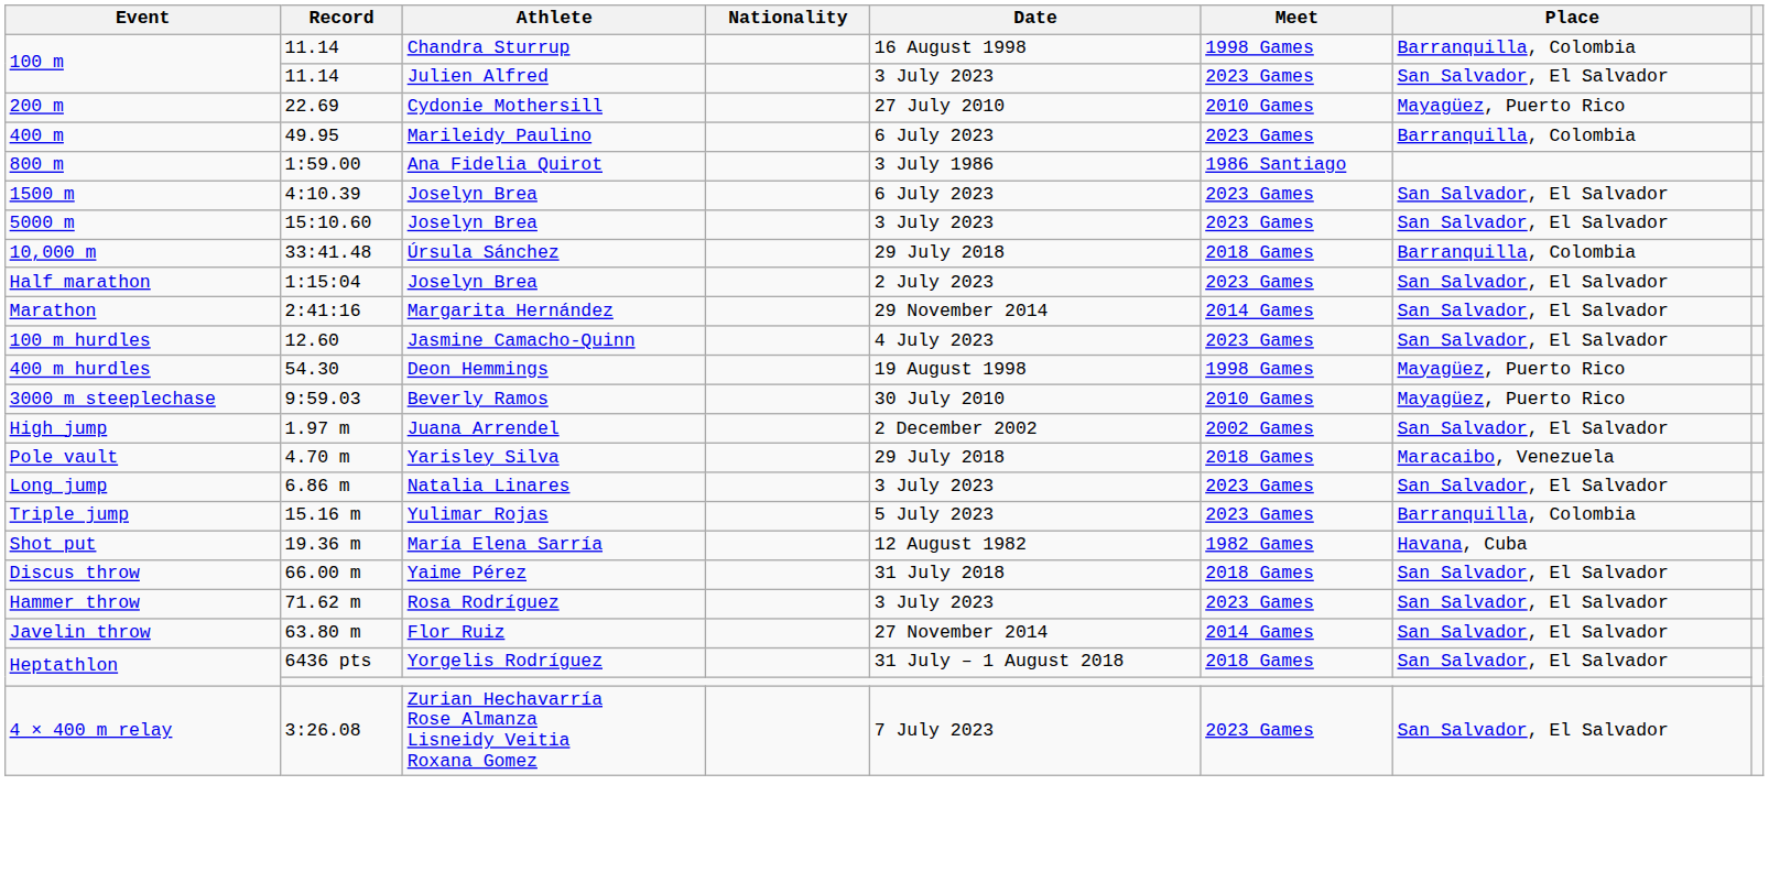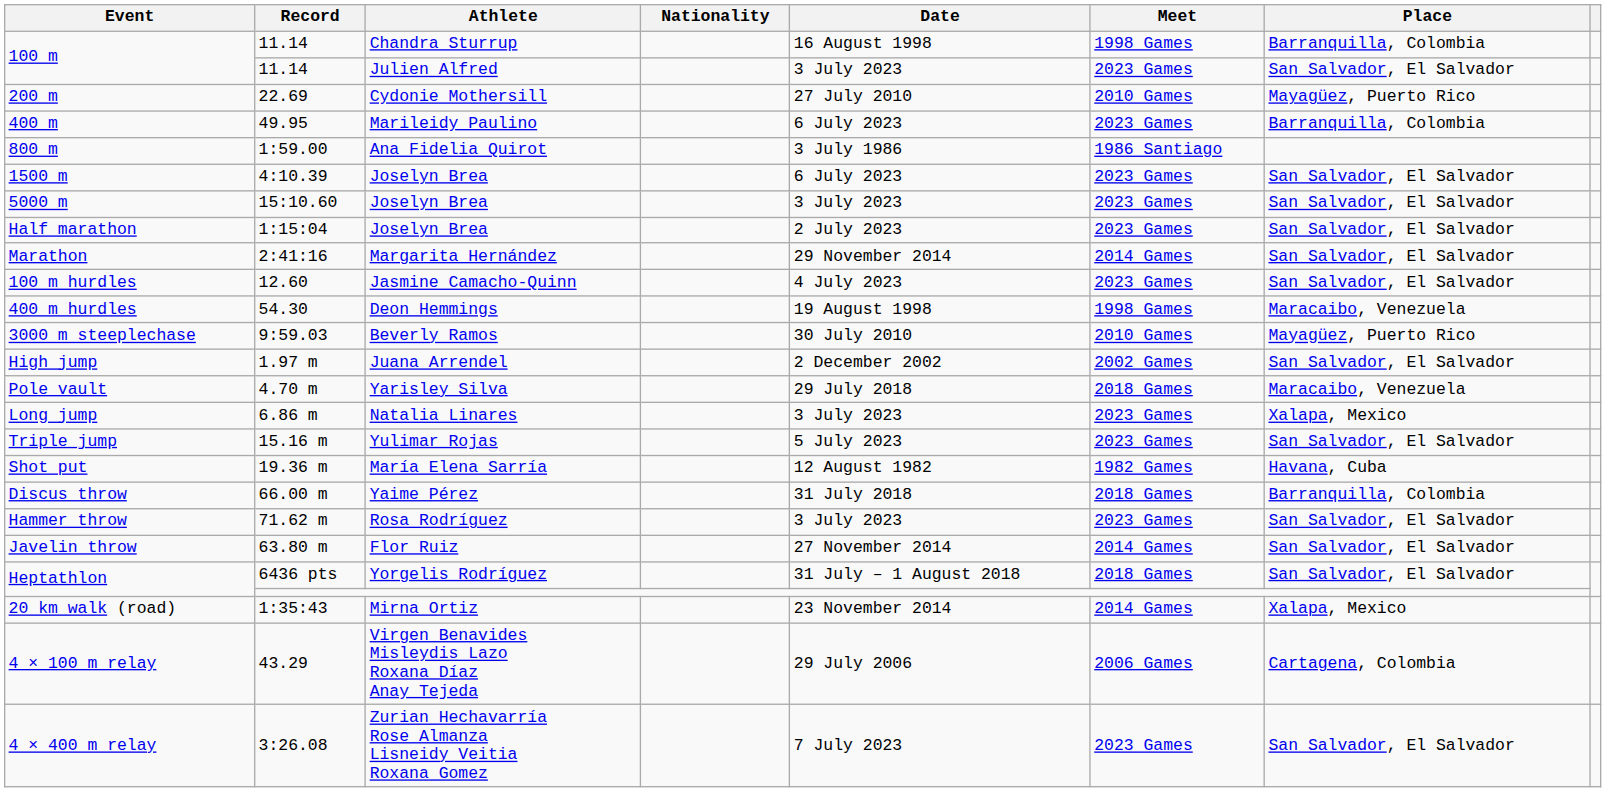 <table class="wikitable" style="font-size:95%; width: 95%;">
 <tr>
 <th>Event</th>
 <th>Record</th>
 <th>Athlete</th>
 <th>Nationality</th>
 <th>Date</th>
 <th>Meet</th>
 <th>Place</th>
 <th></th>
 </tr>
 <tr>
 <td rowspan=2><a href='#'>100 m</a></td>
 <td>11.14 </td>
 <td><a href='#'>Chandra Sturrup</a></td>
 <td></td>
 <td>16 August 1998</td>
 <td><a href='#'>1998 Games</a></td>
 <td><a href='#'>Barranquilla</a>, Colombia</td>
 <td></td>
 </tr>
 <tr>
 <td>11.14 </td>
 <td><a href='#'>Julien Alfred</a></td>
 <td></td>
 <td>3 July 2023</td>
 <td><a href='#'>2023 Games</a></td>
 <td><a href='#'>San Salvador</a>, El Salvador</td>
 <td></td>
 </tr>
 <tr>
 <td><a href='#'>200 m</a></td>
 <td>22.69 </td>
 <td><a href='#'>Cydonie Mothersill</a></td>
 <td></td>
 <td>27 July 2010</td>
 <td><a href='#'>2010 Games</a></td>
 <td><a href='#'>Mayagüez</a>, Puerto Rico</td>
 <td></td>
 </tr>
 <tr>
 <td><a href='#'>400 m</a></td>
 <td>49.95</td>
 <td><a href='#'>Marileidy Paulino</a></td>
 <td></td>
 <td>6 July 2023</td>
 <td><a href='#'>2023 Games</a></td>
 <td><a href='#'>Barranquilla</a>, Colombia</td>
 <td></td>
 </tr>
 <tr>
 <td><a href='#'>800 m</a></td>
 <td>1:59.00</td>
 <td><a href='#'>Ana Fidelia Quirot</a></td>
 <td></td>
 <td>3 July 1986</td>
 <td><a href='#'>1986 Santiago</a></td>
 <td></td>
 </tr>
 <tr>
 <td><a href='#'>1500 m</a></td>
 <td>4:10.39</td>
 <td><a href='#'>Joselyn Brea</a></td>
 <td></td>
 <td>6 July 2023</td>
 <td><a href='#'>2023 Games</a></td>
 <td><a href='#'>San Salvador</a>, El Salvador</td>
 <td></td>
 </tr>
 <tr>
 <td><a href='#'>5000 m</a></td>
 <td>15:10.60</td>
 <td><a href='#'>Joselyn Brea</a></td>
 <td></td>
 <td>3 July 2023</td>
 <td><a href='#'>2023 Games</a></td>
 <td><a href='#'>San Salvador</a>, El Salvador</td>
 <td></td>
 </tr>
 <tr>
-<td><a href='#'>10,000 m</a></td>
-<td>33:41.48</td>
-<td><a href='#'>Úrsula Sánchez</a></td>
-<td></td>
-<td>29 July 2018</td>
-<td><a href='#'>2018 Games</a></td>
-<td><a href='#'>Barranquilla</a>, Colombia</td>
-<td></td>
-</tr>
-<tr>
 <td><a href='#'>Half marathon</a></td>
 <td>1:15:04</td>
 <td><a href='#'>Joselyn Brea</a></td>
 <td></td>
 <td>2 July 2023</td>
 <td><a href='#'>2023 Games</a></td>
 <td><a href='#'>San Salvador</a>, El Salvador</td>
 <td></td>
 </tr>
 <tr>
 <td><a href='#'>Marathon</a></td>
 <td>2:41:16</td>
 <td><a href='#'>Margarita Hernández</a></td>
 <td></td>
 <td>29 November 2014</td>
 <td><a href='#'>2014 Games</a></td>
 <td><a href='#'>San Salvador</a>, El Salvador</td>
 <td></td>
 </tr>
 <tr>
 <td><a href='#'>100 m hurdles</a></td>
 <td>12.60 </td>
 <td><a href='#'>Jasmine Camacho-Quinn</a></td>
 <td></td>
 <td>4 July 2023</td>
 <td><a href='#'>2023 Games</a></td>
 <td><a href='#'>San Salvador</a>, El Salvador</td>
 <td></td>
 </tr>
 <tr>
 <td><a href='#'>400 m hurdles</a></td>
 <td>54.30</td>
 <td><a href='#'>Deon Hemmings</a></td>
 <td></td>
 <td>19 August 1998</td>
 <td><a href='#'>1998 Games</a></td>
-<td><a href='#'>Mayagüez</a>, Puerto Rico</td>
+<td><a href='#'>Maracaibo</a>, Venezuela</td>
 <td></td>
 </tr>
 <tr>
 <td><a href='#'>3000 m steeplechase</a></td>
 <td>9:59.03</td>
 <td><a href='#'>Beverly Ramos</a></td>
 <td></td>
 <td>30 July 2010</td>
 <td><a href='#'>2010 Games</a></td>
 <td><a href='#'>Mayagüez</a>, Puerto Rico</td>
 <td></td>
 </tr>
 <tr>
 <td><a href='#'>High jump</a></td>
 <td>1.97 m</td>
 <td><a href='#'>Juana Arrendel</a></td>
 <td></td>
 <td>2 December 2002</td>
 <td><a href='#'>2002 Games</a></td>
 <td><a href='#'>San Salvador</a>, El Salvador</td>
 <td></td>
 </tr>
 <tr>
 <td><a href='#'>Pole vault</a></td>
 <td>4.70 m</td>
 <td><a href='#'>Yarisley Silva</a></td>
 <td></td>
 <td>29 July 2018</td>
 <td><a href='#'>2018 Games</a></td>
 <td><a href='#'>Maracaibo</a>, Venezuela</td>
 <td></td>
 </tr>
 <tr>
 <td><a href='#'>Long jump</a></td>
 <td>6.86 m </td>
 <td><a href='#'>Natalia Linares</a></td>
 <td></td>
 <td>3 July 2023</td>
 <td><a href='#'>2023 Games</a></td>
-<td><a href='#'>San Salvador</a>, El Salvador</td>
+<td><a href='#'>Xalapa</a>, Mexico</td>
 <td></td>
 </tr>
 <tr>
 <td><a href='#'>Triple jump</a></td>
 <td>15.16 m </td>
 <td><a href='#'>Yulimar Rojas</a></td>
 <td></td>
 <td>5 July 2023</td>
 <td><a href='#'>2023 Games</a></td>
-<td><a href='#'>Barranquilla</a>, Colombia</td>
+<td><a href='#'>San Salvador</a>, El Salvador</td>
 <td></td>
 </tr>
 <tr>
 <td><a href='#'>Shot put</a></td>
 <td>19.36 m</td>
 <td><a href='#'>María Elena Sarría</a></td>
 <td></td>
 <td>12 August 1982</td>
 <td><a href='#'>1982 Games</a></td>
 <td><a href='#'>Havana</a>, Cuba</td>
 <td></td>
 </tr>
 <tr>
 <td><a href='#'>Discus throw</a></td>
 <td>66.00 m</td>
 <td><a href='#'>Yaime Pérez</a></td>
 <td></td>
 <td>31 July 2018</td>
 <td><a href='#'>2018 Games</a></td>
-<td><a href='#'>San Salvador</a>, El Salvador</td>
+<td><a href='#'>Barranquilla</a>, Colombia</td>
 <td></td>
 </tr>
 <tr>
 <td><a href='#'>Hammer throw</a></td>
 <td>71.62 m</td>
 <td><a href='#'>Rosa Rodríguez</a></td>
 <td></td>
 <td>3 July 2023</td>
 <td><a href='#'>2023 Games</a></td>
 <td><a href='#'>San Salvador</a>, El Salvador</td>
 <td></td>
 </tr>
 <tr>
 <td><a href='#'>Javelin throw</a></td>
 <td>63.80 m </td>
 <td><a href='#'>Flor Ruiz</a></td>
 <td></td>
 <td>27 November 2014</td>
 <td><a href='#'>2014 Games</a></td>
 <td><a href='#'>San Salvador</a>, El Salvador</td>
 <td></td>
 </tr>
 <tr>
 <td rowspan=2><a href='#'>Heptathlon</a></td>
 <td>6436 pts</td>
 <td><a href='#'>Yorgelis Rodríguez</a></td>
 <td></td>
 <td>31 July – 1 August 2018</td>
 <td><a href='#'>2018 Games</a></td>
 <td><a href='#'>San Salvador</a>, El Salvador</td>
 <td rowspan=2></td>
 </tr>
 <tr>
 <td colspan=6></td>
 </tr>
 <tr>
+<td><a href='#'>20 km walk</a> (road)</td>
+<td>1:35:43 </td>
+<td><a href='#'>Mirna Ortiz</a></td>
+<td></td>
+<td>23 November 2014</td>
+<td><a href='#'>2014 Games</a></td>
+<td><a href='#'>Xalapa</a>, Mexico</td>
+<td></td>
+</tr>
+<tr>
+<td><a href='#'>4 × 100 m relay</a></td>
+<td>43.29</td>
+<td><a href='#'>Virgen Benavides</a> <br> <a href='#'>Misleydis Lazo</a> <br> <a href='#'>Roxana Díaz</a> <br> <a href='#'>Anay Tejeda</a></td>
+<td></td>
+<td>29 July 2006</td>
+<td><a href='#'>2006 Games</a></td>
+<td><a href='#'>Cartagena</a>, Colombia</td>
+<td></td>
+</tr>
+<tr>
 <td><a href='#'>4 × 400 m relay</a></td>
 <td>3:26.08</td>
 <td><a href='#'>Zurian Hechavarría</a><br><a href='#'>Rose Almanza</a><br><a href='#'>Lisneidy Veitia</a><br><a href='#'>Roxana Gomez</a></td>
 <td></td>
 <td>7 July 2023</td>
 <td><a href='#'>2023 Games</a></td>
 <td><a href='#'>San Salvador</a>, El Salvador</td>
 <td></td>
 </tr>
 </table>
